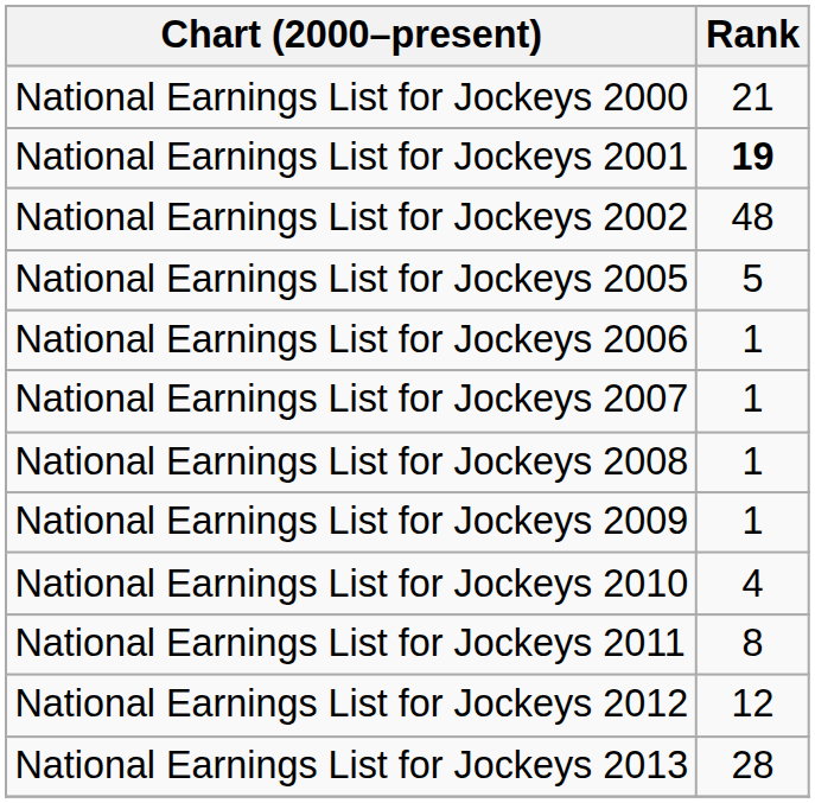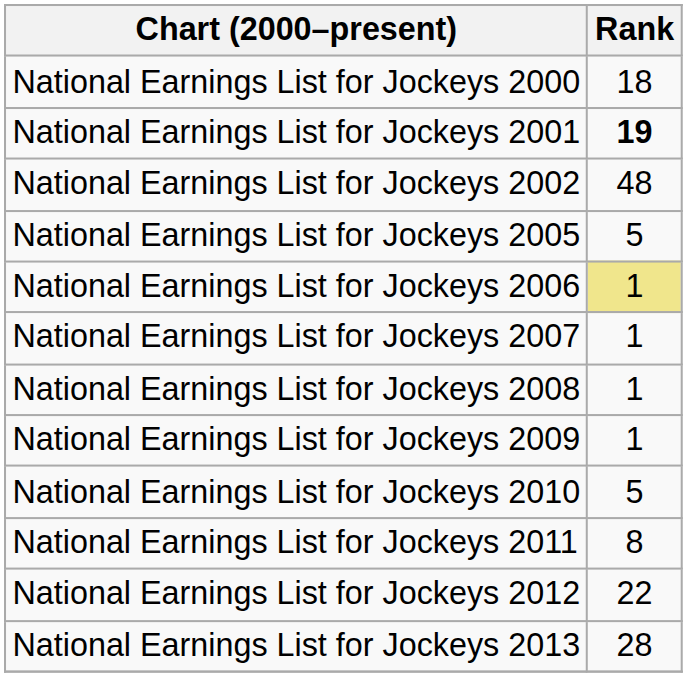 <table class="wikitable sortable">
 <tr>
 <th>Chart (2000–present)</th>
 <th>Rank</th>
 </tr>
 <tr>
 <td>National Earnings List for Jockeys 2000</td>
-<td style="text-align:center;">21</td>
+<td style="text-align:center;">18</td>
 </tr>
 <tr>
 <td>National Earnings List for Jockeys 2001</td>
 <td style="text-align:center;"><strong>19</strong></td>
 </tr>
 <tr>
 <td>National Earnings List for Jockeys 2002</td>
 <td style="text-align:center;">48</td>
 </tr>
 <tr>
 <td>National Earnings List for Jockeys 2005</td>
 <td style="text-align:center;">5</td>
 </tr>
 <tr>
 <td>National Earnings List for Jockeys 2006</td>
-<td style="text-align:center;">1</td>
+<td style="background: khaki; text-align:center;">1</td>
 </tr>
 <tr>
 <td>National Earnings List for Jockeys 2007</td>
 <td style="text-align:center;">1</td>
 </tr>
 <tr>
 <td>National Earnings List for Jockeys 2008</td>
 <td style="text-align:center;">1</td>
 </tr>
 <tr>
 <td>National Earnings List for Jockeys 2009</td>
 <td style="text-align:center;">1</td>
 </tr>
 <tr>
 <td>National Earnings List for Jockeys 2010</td>
-<td style="text-align:center;">4</td>
+<td style="text-align:center;">5</td>
 </tr>
 <tr>
 <td>National Earnings List for Jockeys 2011</td>
 <td style="text-align:center;">8</td>
 </tr>
 <tr>
 <td>National Earnings List for Jockeys 2012</td>
-<td style="text-align:center;">12</td>
+<td style="text-align:center;">22</td>
 </tr>
 <tr>
 <td>National Earnings List for Jockeys 2013</td>
 <td style="text-align:center;">28</td>
 </tr>
 <tr>
 </tr>
 </table>
